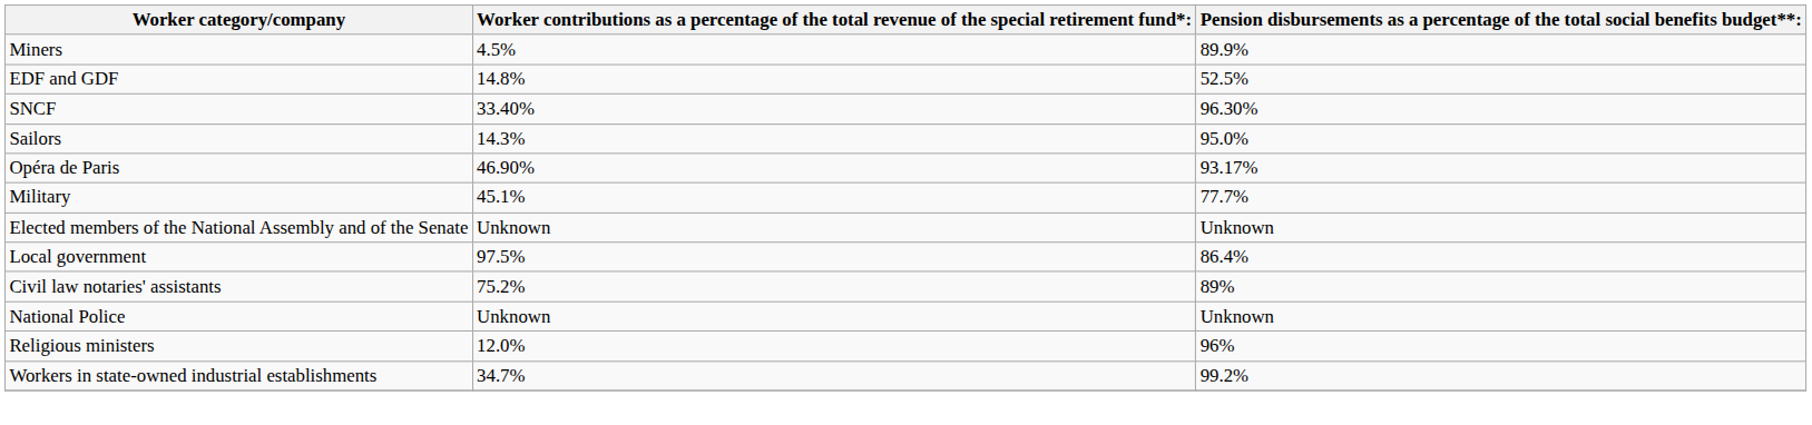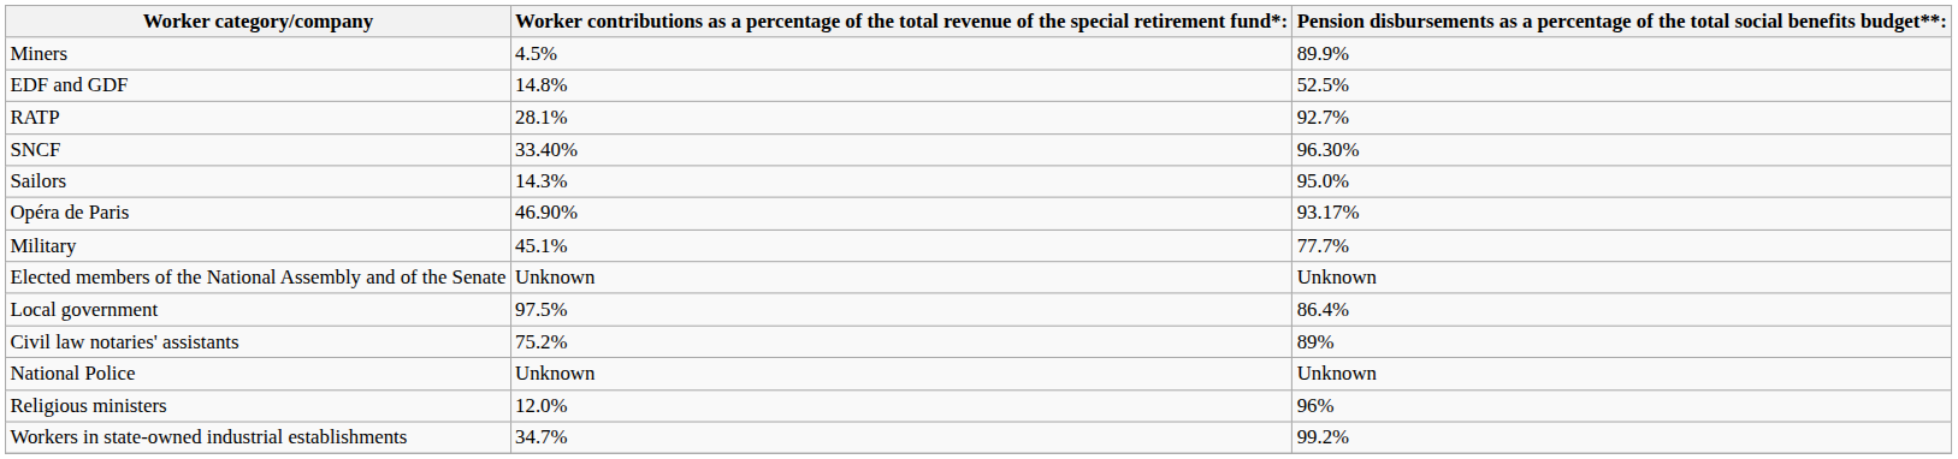 <table class="wikitable">
 <tr>
 <th>Worker category/company</th>
 <th>Worker contributions as a percentage of the total revenue of the special retirement fund*:</th>
 <th>Pension disbursements as a percentage of the total social benefits budget**:</th>
 </tr>
 <tr ---->
 <td>Miners</td>
 <td>4.5%</td>
 <td>89.9%</td>
 </tr>
 <tr ---->
 <td>EDF and GDF</td>
 <td>14.8%</td>
 <td>52.5%</td>
+</tr>
+<tr ---->
+<td>RATP</td>
+<td>28.1%</td>
+<td>92.7%</td>
 </tr>
 <tr ---->
 <td>SNCF</td>
 <td>33.40%</td>
 <td>96.30%</td>
 </tr>
 <tr ---->
 <td>Sailors</td>
 <td>14.3%</td>
 <td>95.0%</td>
 </tr>
 <tr ---->
 <td>Opéra de Paris</td>
 <td>46.90%</td>
 <td>93.17%</td>
 </tr>
 <tr ---->
 <td>Military</td>
 <td>45.1%</td>
 <td>77.7%</td>
 </tr>
 <tr ---->
 <td>Elected members of the National Assembly and of the Senate</td>
 <td>Unknown</td>
 <td>Unknown</td>
 </tr>
 <tr ---->
 <td>Local government</td>
 <td>97.5%</td>
 <td>86.4%</td>
 </tr>
 <tr ---->
 <td>Civil law notaries' assistants</td>
 <td>75.2%</td>
 <td>89%</td>
 </tr>
 <tr ---->
 <td>National Police</td>
 <td>Unknown</td>
 <td>Unknown</td>
 </tr>
 <tr ---->
 <td>Religious ministers</td>
 <td>12.0%</td>
 <td>96%</td>
 </tr>
 <tr ---->
 <td>Workers in state-owned industrial establishments</td>
 <td>34.7%</td>
 <td>99.2%</td>
 </tr>
 <tr ---->
 </tr>
 </table>
